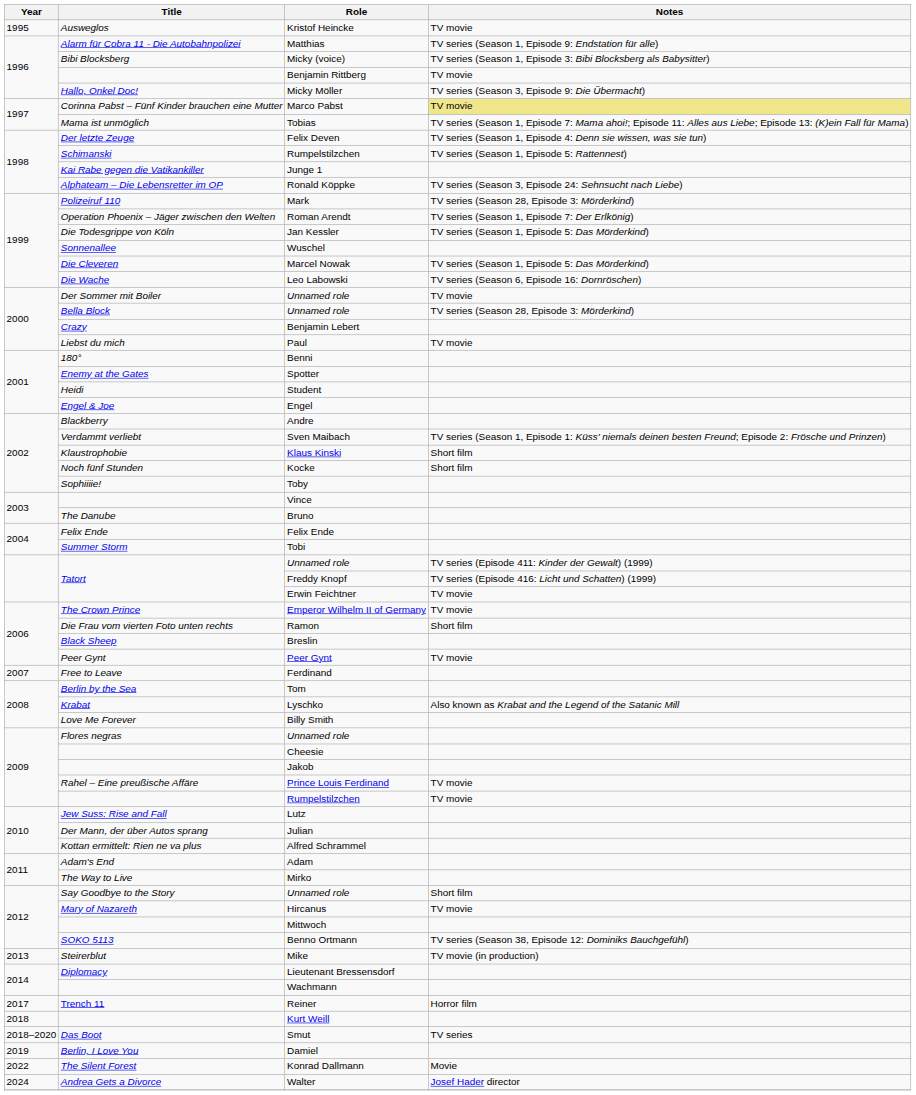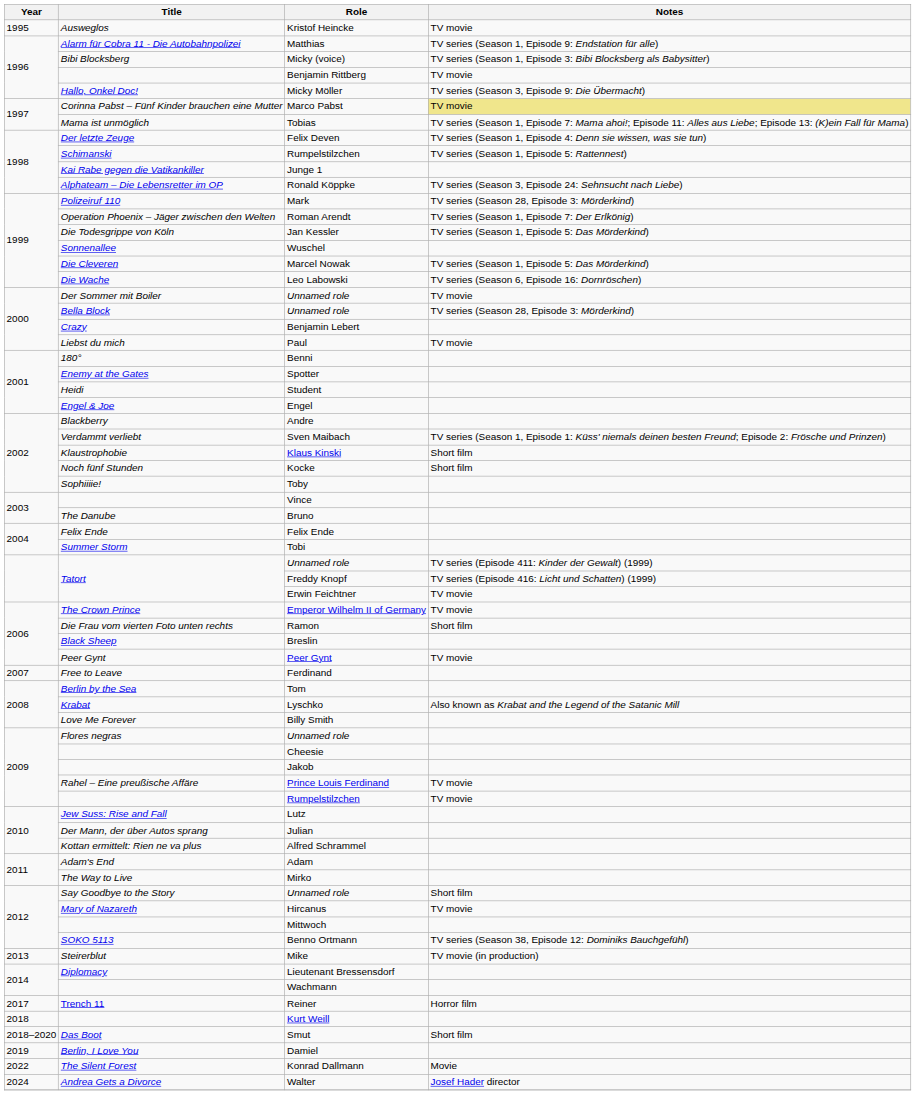 <table class="wikitable sortable">
 <tr>
 <th>Year</th>
 <th>Title</th>
 <th>Role</th>
 <th class="unsortable">Notes</th>
 </tr>
 <tr>
 <td>1995</td>
 <td><em>Ausweglos</em></td>
 <td>Kristof Heincke</td>
 <td>TV movie</td>
 </tr>
 <tr>
 <td rowspan="4">1996</td>
 <td><em><a href='#'>Alarm für Cobra 11 - Die Autobahnpolizei</a></em></td>
 <td>Matthias</td>
 <td>TV series (Season 1, Episode 9: <em>Endstation für alle</em>)</td>
 </tr>
 <tr>
 <td><em>Bibi Blocksberg</em></td>
 <td>Micky (voice)</td>
 <td>TV series (Season 1, Episode 3: <em>Bibi Blocksberg als Babysitter</em>)</td>
 </tr>
 <tr>
 <td><em></em></td>
 <td>Benjamin Rittberg</td>
 <td>TV movie</td>
 </tr>
 <tr>
 <td><em><a href='#'>Hallo, Onkel Doc!</a></em></td>
 <td>Micky Möller</td>
 <td>TV series (Season 3, Episode 9: <em>Die Übermacht</em>)</td>
 </tr>
 <tr>
 <td rowspan="2">1997</td>
 <td><em>Corinna Pabst – Fünf Kinder brauchen eine Mutter</em></td>
 <td>Marco Pabst</td>
 <td style="background: khaki;">TV movie</td>
 </tr>
 <tr>
 <td><em>Mama ist unmöglich</em></td>
 <td>Tobias</td>
 <td>TV series (Season 1, Episode 7: <em>Mama ahoi!</em>; Episode 11: <em>Alles aus Liebe</em>; Episode 13: <em>(K)ein Fall für Mama</em>)</td>
 </tr>
 <tr>
 <td rowspan="4">1998</td>
 <td><em><a href='#'>Der letzte Zeuge</a></em></td>
 <td>Felix Deven</td>
 <td>TV series (Season 1, Episode 4: <em>Denn sie wissen, was sie tun</em>)</td>
 </tr>
 <tr>
 <td><em><a href='#'>Schimanski</a></em></td>
 <td>Rumpelstilzchen</td>
 <td>TV series (Season 1, Episode 5: <em>Rattennest</em>)</td>
 </tr>
 <tr>
 <td><em><a href='#'>Kai Rabe gegen die Vatikankiller</a></em></td>
 <td>Junge 1</td>
 <td></td>
 </tr>
 <tr>
 <td><em><a href='#'>Alphateam – Die Lebensretter im OP</a></em></td>
 <td>Ronald Köppke</td>
 <td>TV series (Season 3, Episode 24: <em>Sehnsucht nach Liebe</em>)</td>
 </tr>
 <tr>
 <td rowspan="6">1999</td>
 <td><em><a href='#'>Polizeiruf 110</a></em></td>
 <td>Mark</td>
 <td>TV series (Season 28, Episode 3: <em>Mörderkind</em>)</td>
 </tr>
 <tr>
 <td><em>Operation Phoenix – Jäger zwischen den Welten</em></td>
 <td>Roman Arendt</td>
 <td>TV series (Season 1, Episode 7: <em>Der Erlkönig</em>)</td>
 </tr>
 <tr>
 <td><em>Die Todesgrippe von Köln</em></td>
 <td>Jan Kessler</td>
 <td>TV series (Season 1, Episode 5: <em>Das Mörderkind</em>)</td>
 </tr>
 <tr>
 <td><em><a href='#'>Sonnenallee</a></em></td>
 <td>Wuschel</td>
 <td></td>
 </tr>
 <tr>
 <td><em><a href='#'>Die Cleveren</a></em></td>
 <td>Marcel Nowak</td>
 <td>TV series (Season 1, Episode 5: <em>Das Mörderkind</em>)</td>
 </tr>
 <tr>
 <td><em><a href='#'>Die Wache</a></em></td>
 <td>Leo Labowski</td>
 <td>TV series (Season 6, Episode 16: <em>Dornröschen</em>)</td>
 </tr>
 <tr>
 <td rowspan="4">2000</td>
 <td><em>Der Sommer mit Boiler</em></td>
 <td><em>Unnamed role</em></td>
 <td>TV movie</td>
 </tr>
 <tr>
 <td><em><a href='#'>Bella Block</a></em></td>
 <td><em>Unnamed role</em></td>
 <td>TV series (Season 28, Episode 3: <em>Mörderkind</em>)</td>
 </tr>
 <tr>
 <td><em><a href='#'>Crazy</a></em></td>
 <td>Benjamin Lebert</td>
 <td></td>
 </tr>
 <tr>
 <td><em>Liebst du mich</em></td>
 <td>Paul</td>
 <td>TV movie</td>
 </tr>
 <tr>
 <td rowspan="4">2001</td>
 <td><em>180°</em></td>
 <td>Benni</td>
 <td></td>
 </tr>
 <tr>
 <td><em><a href='#'>Enemy at the Gates</a></em></td>
 <td>Spotter</td>
 <td></td>
 </tr>
 <tr>
 <td><em>Heidi</em></td>
 <td>Student</td>
 <td></td>
 </tr>
 <tr>
 <td><em><a href='#'>Engel & Joe</a></em></td>
 <td>Engel</td>
 <td></td>
 </tr>
 <tr>
 <td rowspan="5">2002</td>
 <td><em>Blackberry</em></td>
 <td>Andre</td>
 <td></td>
 </tr>
 <tr>
 <td><em>Verdammt verliebt</em></td>
 <td>Sven Maibach</td>
 <td>TV series (Season 1, Episode 1: <em>Küss' niemals deinen besten Freund</em>; Episode 2: <em>Frösche und Prinzen</em>)</td>
 </tr>
 <tr>
 <td><em>Klaustrophobie</em></td>
 <td><a href='#'>Klaus Kinski</a></td>
 <td>Short film</td>
 </tr>
 <tr>
 <td><em>Noch fünf Stunden</em></td>
 <td>Kocke</td>
 <td>Short film</td>
 </tr>
 <tr>
 <td><em>Sophiiiie!</em></td>
 <td>Toby</td>
 <td></td>
 </tr>
 <tr>
 <td rowspan="2">2003</td>
 <td><em></em></td>
 <td>Vince</td>
 <td></td>
 </tr>
 <tr>
 <td><em>The Danube</em></td>
 <td>Bruno</td>
 <td></td>
 </tr>
 <tr>
 <td rowspan="2">2004</td>
 <td><em>Felix Ende</em></td>
 <td>Felix Ende</td>
 <td></td>
 </tr>
 <tr>
 <td><em><a href='#'>Summer Storm</a></em></td>
 <td>Tobi</td>
 <td></td>
 </tr>
 <tr>
 <td rowspan="3"></td>
 <td rowspan="3"><em><a href='#'>Tatort</a></em></td>
 <td><em>Unnamed role</em></td>
 <td>TV series (Episode 411: <em>Kinder der Gewalt</em>) (1999)</td>
 </tr>
 <tr>
 <td>Freddy Knopf</td>
 <td>TV series (Episode 416: <em>Licht und Schatten</em>) (1999)</td>
 </tr>
 <tr>
 <td>Erwin Feichtner</td>
 <td>TV movie</td>
 </tr>
 <tr>
 <td rowspan="4">2006</td>
 <td><a href='#'><em>The Crown Prince</em></a></td>
 <td><a href='#'>Emperor Wilhelm II of Germany</a></td>
 <td>TV movie</td>
 </tr>
 <tr>
 <td><em>Die Frau vom vierten Foto unten rechts</em></td>
 <td>Ramon</td>
 <td>Short film</td>
 </tr>
 <tr>
 <td><em><a href='#'>Black Sheep</a></em></td>
 <td>Breslin</td>
 <td></td>
 </tr>
 <tr>
 <td><em>Peer Gynt</em></td>
 <td><a href='#'>Peer Gynt</a></td>
 <td>TV movie</td>
 </tr>
 <tr>
 <td>2007</td>
 <td><em>Free to Leave</em></td>
 <td>Ferdinand</td>
 <td></td>
 </tr>
 <tr>
 <td rowspan="3">2008</td>
 <td><em><a href='#'>Berlin by the Sea</a></em></td>
 <td>Tom</td>
 <td></td>
 </tr>
 <tr>
 <td><em><a href='#'>Krabat</a></em></td>
 <td>Lyschko</td>
 <td>Also known as <em>Krabat and the Legend of the Satanic Mill</em></td>
 </tr>
 <tr>
 <td><em>Love Me Forever</em></td>
 <td>Billy Smith</td>
 <td></td>
 </tr>
 <tr>
 <td rowspan="5">2009</td>
 <td><em>Flores negras</em></td>
 <td><em>Unnamed role</em></td>
 <td></td>
 </tr>
 <tr>
 <td><em></em></td>
 <td>Cheesie</td>
 <td></td>
 </tr>
 <tr>
 <td><em></em></td>
 <td>Jakob</td>
 <td></td>
 </tr>
 <tr>
 <td><em>Rahel – Eine preußische Affäre</em></td>
 <td><a href='#'>Prince Louis Ferdinand</a></td>
 <td>TV movie</td>
 </tr>
 <tr>
 <td><em></em></td>
 <td><a href='#'>Rumpelstilzchen</a></td>
 <td>TV movie</td>
 </tr>
 <tr>
 <td rowspan="3">2010</td>
 <td><em><a href='#'>Jew Suss: Rise and Fall</a></em></td>
 <td>Lutz</td>
 <td></td>
 </tr>
 <tr>
 <td><em>Der Mann, der über Autos sprang</em></td>
 <td>Julian</td>
 <td></td>
 </tr>
 <tr>
 <td><em>Kottan ermittelt: Rien ne va plus</em></td>
 <td>Alfred Schrammel</td>
 <td></td>
 </tr>
 <tr>
 <td rowspan="2">2011</td>
 <td><em>Adam's End</em></td>
 <td>Adam</td>
 <td></td>
 </tr>
 <tr>
 <td><em>The Way to Live</em></td>
 <td>Mirko</td>
 <td></td>
 </tr>
 <tr>
 <td rowspan="4">2012</td>
 <td><em>Say Goodbye to the Story</em></td>
 <td><em>Unnamed role</em></td>
 <td>Short film</td>
 </tr>
 <tr>
 <td><em><a href='#'>Mary of Nazareth</a></em></td>
 <td>Hircanus</td>
 <td>TV movie</td>
 </tr>
 <tr>
 <td><em></em></td>
 <td>Mittwoch</td>
 <td></td>
 </tr>
 <tr>
 <td><em><a href='#'>SOKO 5113</a></em></td>
 <td>Benno Ortmann</td>
 <td>TV series (Season 38, Episode 12: <em>Dominiks Bauchgefühl</em>)</td>
 </tr>
 <tr>
 <td>2013</td>
 <td><em>Steirerblut</em></td>
 <td>Mike</td>
 <td>TV movie (in production)</td>
 </tr>
 <tr>
 <td rowspan="2">2014</td>
 <td><em><a href='#'>Diplomacy</a></em></td>
 <td>Lieutenant Bressensdorf</td>
 <td></td>
 </tr>
 <tr>
 <td><em></em></td>
 <td>Wachmann</td>
 <td></td>
 </tr>
 <tr>
 <td>2017</td>
 <td><a href='#'>Trench 11</a></td>
 <td>Reiner</td>
 <td>Horror film</td>
 </tr>
 <tr>
 <td>2018</td>
 <td><em></em></td>
 <td><a href='#'>Kurt Weill</a></td>
 <td></td>
 </tr>
 <tr>
 <td>2018–2020</td>
 <td><em><a href='#'>Das Boot</a></em></td>
 <td>Smut</td>
-<td>TV series</td>
+<td>Short film</td>
 </tr>
 <tr>
 <td>2019</td>
 <td><em><a href='#'>Berlin, I Love You</a></em></td>
 <td>Damiel</td>
 <td></td>
 </tr>
 <tr>
 <td>2022</td>
 <td><em><a href='#'>The Silent Forest</a></em></td>
 <td>Konrad Dallmann</td>
 <td>Movie</td>
 </tr>
 <tr>
 <td>2024</td>
 <td><em><a href='#'>Andrea Gets a Divorce</a></em></td>
 <td>Walter</td>
 <td><a href='#'>Josef Hader</a> director</td>
 </tr>
 <tr>
 </tr>
 </table>
